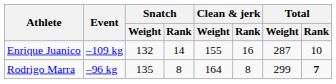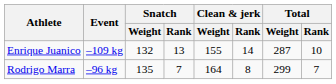 <table class=wikitable style=font-size:90%;text-align:center>
 <tr>
 <th rowspan=2>Athlete</th>
 <th rowspan=2>Event</th>
 <th colspan=2>Snatch</th>
 <th colspan=2>Clean & jerk</th>
 <th colspan=2>Total</th>
 </tr>
 <tr style=font-size:95%>
 <th>Weight</th>
 <th>Rank</th>
 <th>Weight</th>
 <th>Rank</th>
 <th>Weight</th>
 <th>Rank</th>
 </tr>
 <tr>
 <td align="left"><a href='#'>Enrique Juanico</a></td>
 <td align="left"><a href='#'>–109 kg</a></td>
 <td>132</td>
+<td>13</td>
+<td>155</td>
 <td>14</td>
-<td>155</td>
-<td>16</td>
 <td>287</td>
 <td>10</td>
 </tr>
 <tr align=center>
 <td align="left"><a href='#'>Rodrigo Marra</a></td>
 <td align="left"><a href='#'>–96 kg</a></td>
 <td>135</td>
-<td>8</td>
+<td>7</td>
 <td>164</td>
 <td>8</td>
 <td>299</td>
-<td><strong>7</strong></td>
+<td>7</td>
 </tr>
 </table>
